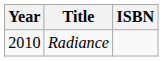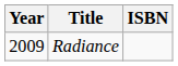 <table class="wikitable">
 <tr>
 <th>Year</th>
 <th>Title</th>
 <th>ISBN</th>
 </tr>
 <tr>
-<td>2010</td>
+<td>2009</td>
 <td><em>Radiance</em></td>
 <td></td>
 </tr>
 </table>
